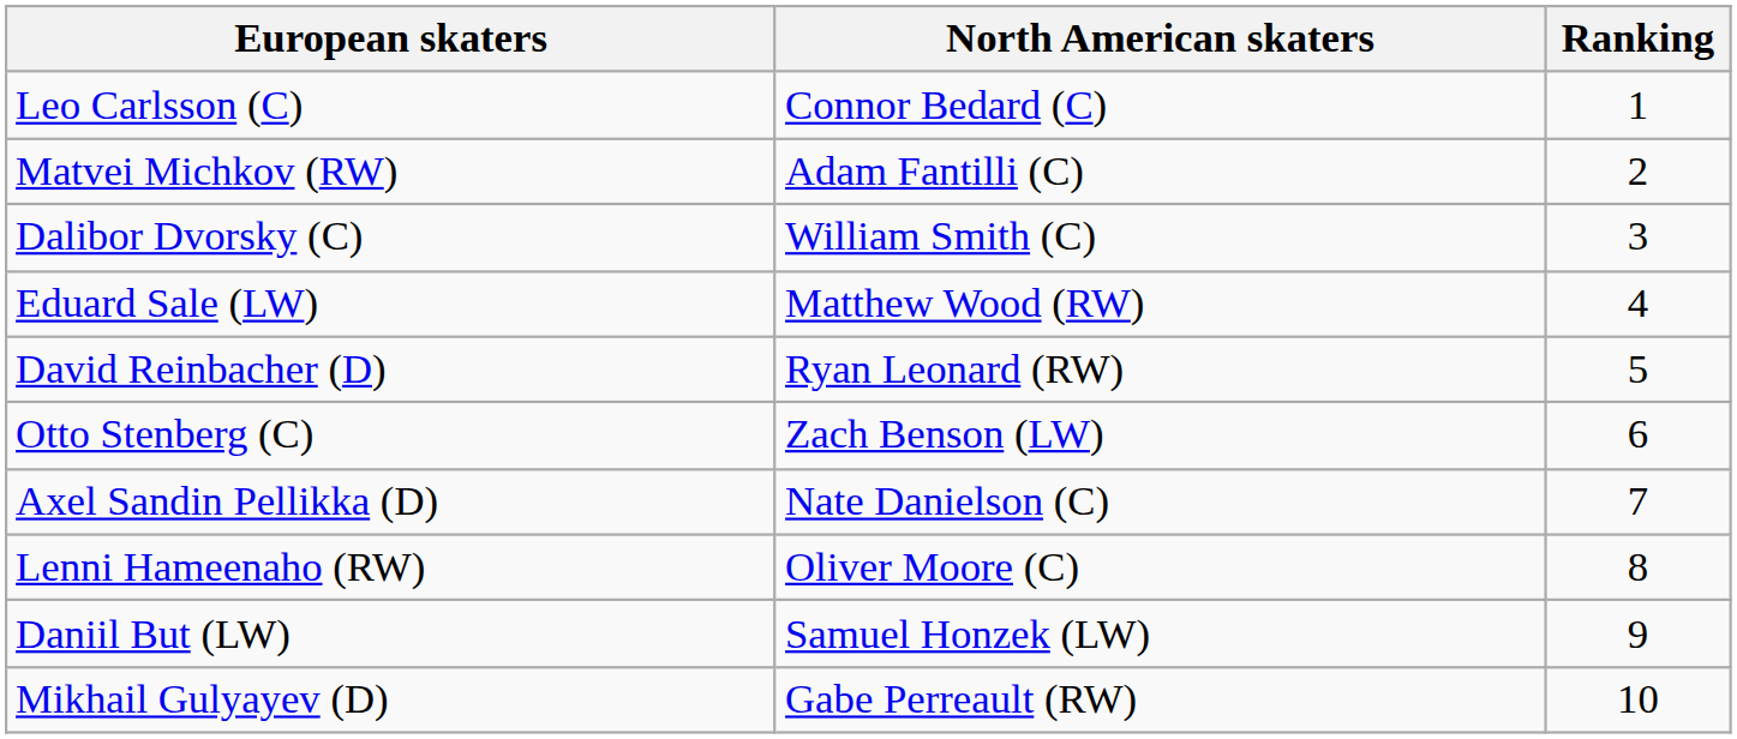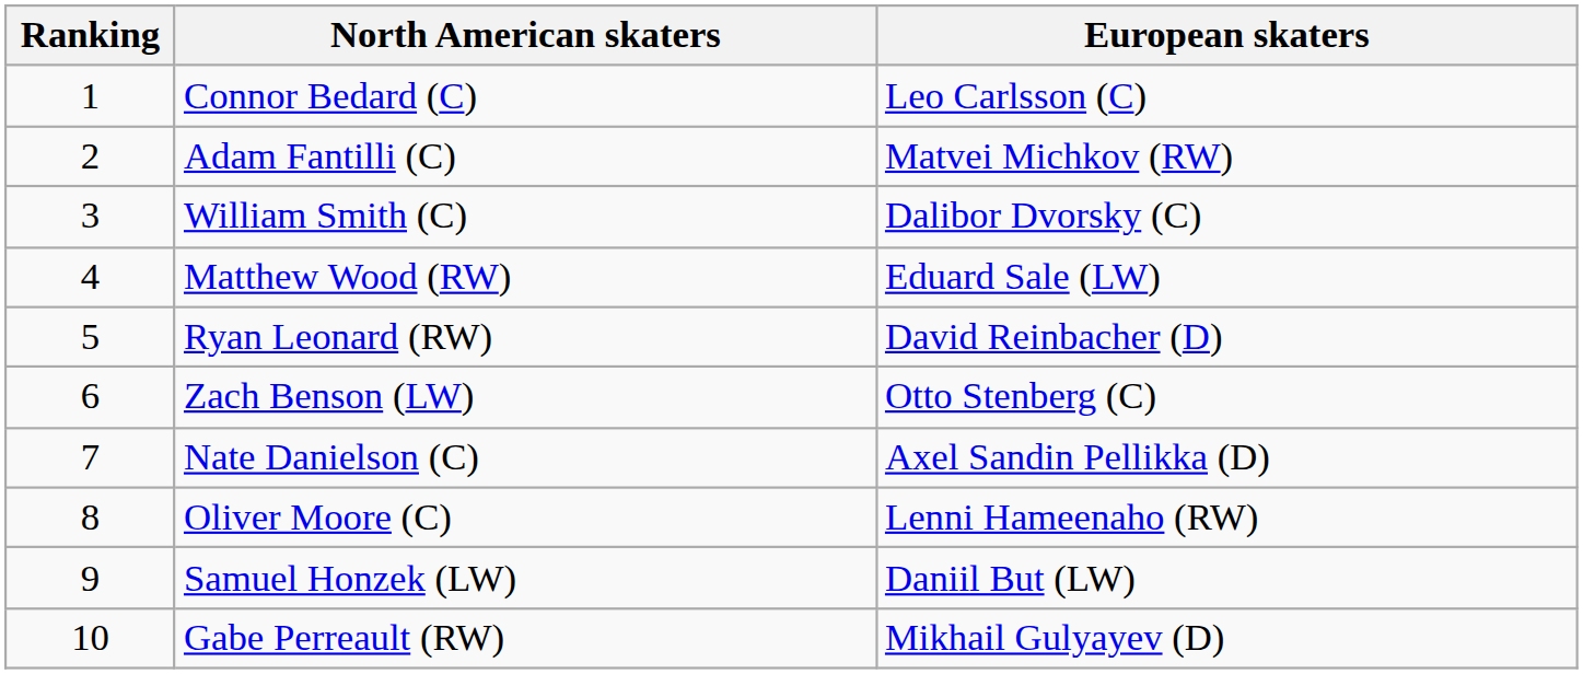 <table class="wikitable">
 <tr>
+<th style="width:4em;">Ranking</th>
+<th style="width:18em;">North American skaters</th>
 <th style="width:18em;">European skaters</th>
-<th style="width:18em;">North American skaters</th>
-<th style="width:4em;">Ranking</th>
 </tr>
 <tr>
+<td style="text-align:center;">1</td>
+<td> <a href='#'>Connor Bedard</a> (<a href='#'>C</a>)</td>
 <td> <a href='#'>Leo Carlsson</a> (<a href='#'>C</a>)</td>
-<td> <a href='#'>Connor Bedard</a> (<a href='#'>C</a>)</td>
-<td style="text-align:center;">1</td>
 </tr>
 <tr>
+<td style="text-align:center;">2</td>
+<td> <a href='#'>Adam Fantilli</a> (C)</td>
 <td> <a href='#'>Matvei Michkov</a> (<a href='#'>RW</a>)</td>
-<td> <a href='#'>Adam Fantilli</a> (C)</td>
-<td style="text-align:center;">2</td>
 </tr>
 <tr>
+<td style="text-align:center;">3</td>
+<td> <a href='#'>William Smith</a> (C)</td>
 <td> <a href='#'>Dalibor Dvorsky</a> (C)</td>
-<td> <a href='#'>William Smith</a> (C)</td>
-<td style="text-align:center;">3</td>
 </tr>
 <tr>
+<td style="text-align:center;">4</td>
+<td> <a href='#'>Matthew Wood</a> (<a href='#'>RW</a>)</td>
 <td> <a href='#'>Eduard Sale</a> (<a href='#'>LW</a>)</td>
-<td> <a href='#'>Matthew Wood</a> (<a href='#'>RW</a>)</td>
-<td style="text-align:center;">4</td>
 </tr>
 <tr>
+<td style="text-align:center;">5</td>
+<td> <a href='#'>Ryan Leonard</a> (RW)</td>
 <td> <a href='#'>David Reinbacher</a> (<a href='#'>D</a>)</td>
-<td> <a href='#'>Ryan Leonard</a> (RW)</td>
-<td style="text-align:center;">5</td>
 </tr>
 <tr>
+<td style="text-align:center;">6</td>
+<td> <a href='#'>Zach Benson</a> (<a href='#'>LW</a>)</td>
 <td> <a href='#'>Otto Stenberg</a> (C)</td>
-<td> <a href='#'>Zach Benson</a> (<a href='#'>LW</a>)</td>
-<td style="text-align:center;">6</td>
 </tr>
 <tr>
+<td style="text-align:center;">7</td>
+<td> <a href='#'>Nate Danielson</a> (C)</td>
 <td> <a href='#'>Axel Sandin Pellikka</a> (D)</td>
-<td> <a href='#'>Nate Danielson</a> (C)</td>
-<td style="text-align:center;">7</td>
 </tr>
 <tr>
+<td style="text-align:center;">8</td>
+<td> <a href='#'>Oliver Moore</a> (C)</td>
 <td> <a href='#'>Lenni Hameenaho</a> (RW)</td>
-<td> <a href='#'>Oliver Moore</a> (C)</td>
-<td style="text-align:center;">8</td>
 </tr>
 <tr>
+<td style="text-align:center;">9</td>
+<td> <a href='#'>Samuel Honzek</a> (LW)</td>
 <td> <a href='#'>Daniil But</a> (LW)</td>
-<td> <a href='#'>Samuel Honzek</a> (LW)</td>
-<td style="text-align:center;">9</td>
 </tr>
 <tr>
+<td style="text-align:center;">10</td>
+<td> <a href='#'>Gabe Perreault</a> (RW)</td>
 <td> <a href='#'>Mikhail Gulyayev</a> (D)</td>
-<td> <a href='#'>Gabe Perreault</a> (RW)</td>
-<td style="text-align:center;">10</td>
 </tr>
 </table>
